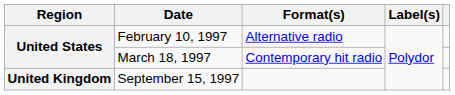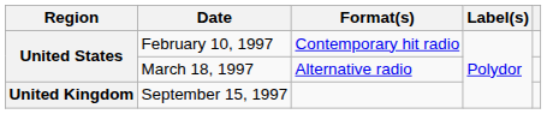 <table class="wikitable plainrowheaders">
 <tr>
 <th scope="col">Region</th>
 <th scope="col">Date</th>
 <th scope="col">Format(s)</th>
 <th scope="col">Label(s)</th>
 <th scope="col"></th>
 </tr>
 <tr>
 <th scope="row" rowspan="2">United States</th>
 <td>February 10, 1997</td>
-<td><a href='#'>Alternative radio</a></td>
+<td><a href='#'>Contemporary hit radio</a></td>
 <td rowspan="3"><a href='#'>Polydor</a></td>
 <td></td>
 </tr>
 <tr>
 <td>March 18, 1997</td>
-<td><a href='#'>Contemporary hit radio</a></td>
+<td><a href='#'>Alternative radio</a></td>
 <td></td>
 </tr>
 <tr>
 <th scope="row">United Kingdom</th>
 <td>September 15, 1997</td>
 <td></td>
 <td></td>
 </tr>
 </table>
